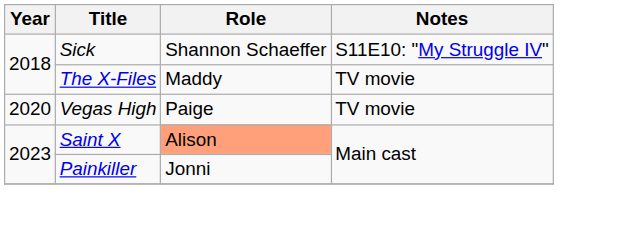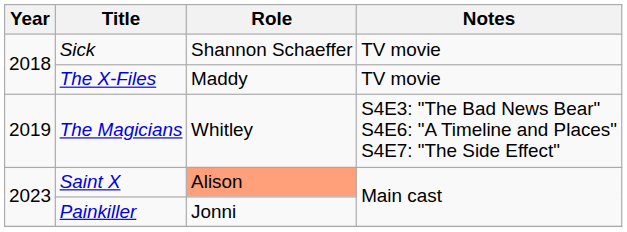 <table class="wikitable">
 <tr>
 <th>Year</th>
 <th>Title</th>
 <th>Role</th>
 <th>Notes</th>
 </tr>
 <tr>
 <td rowspan=2>2018</td>
 <td><em>Sick</em></td>
 <td>Shannon Schaeffer</td>
-<td>S11E10: "<a href='#'>My Struggle IV</a>"</td>
+<td>TV movie</td>
 </tr>
 <tr>
 <td><em><a href='#'>The X-Files</a></em></td>
 <td>Maddy</td>
 <td>TV movie</td>
 </tr>
 <tr>
-<td>2020</td>
-<td><em>Vegas High</em></td>
-<td>Paige</td>
-<td>TV movie</td>
+<td>2019</td>
+<td><em><a href='#'>The Magicians</a></em></td>
+<td>Whitley</td>
+<td>S4E3: "The Bad News Bear" <br> S4E6: "A Timeline and Places" <br> S4E7: "The Side Effect" <br></td>
 </tr>
 <tr>
 <td rowspan=2>2023</td>
 <td><em><a href='#'>Saint X</a></em></td>
 <td style="background: lightsalmon;">Alison</td>
 <td rowspan=2>Main cast</td>
 </tr>
 <tr>
 <td><em><a href='#'>Painkiller</a></em></td>
 <td>Jonni</td>
 </tr>
 <tr>
 </tr>
 </table>
